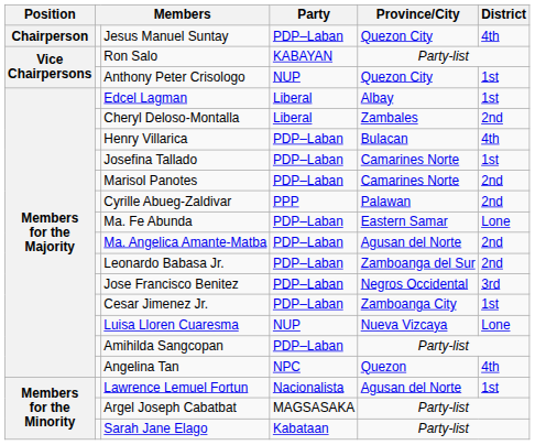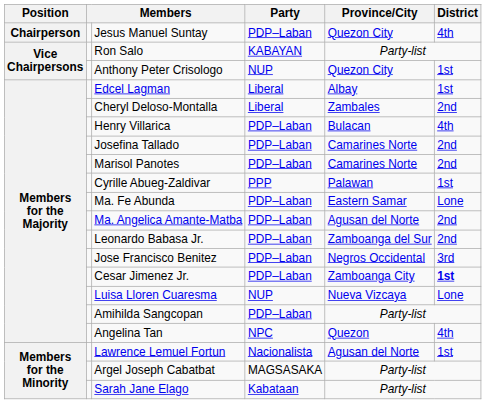 <table class="wikitable" style="font-size: 100%;">
 <tr>
 <th>Position</th>
 <th colspan="2">Members</th>
 <th>Party</th>
 <th>Province/City</th>
 <th>District</th>
 </tr>
 <tr>
 <th>Chairperson</th>
 <td></td>
 <td>Jesus Manuel Suntay</td>
 <td><a href='#'>PDP–Laban</a></td>
 <td><a href='#'>Quezon City</a></td>
 <td><a href='#'>4th</a></td>
 </tr>
 <tr>
 <th rowspan="2">Vice<br>Chairpersons</th>
 <td></td>
 <td>Ron Salo</td>
 <td><a href='#'>KABAYAN</a></td>
 <td align="center" colspan="2"><em>Party-list</em></td>
 </tr>
 <tr>
 <td></td>
 <td>Anthony Peter Crisologo</td>
 <td><a href='#'>NUP</a></td>
 <td><a href='#'>Quezon City</a></td>
 <td><a href='#'>1st</a></td>
 </tr>
 <tr>
 <th rowspan="14">Members<br>for the<br>Majority</th>
 <td></td>
 <td><a href='#'>Edcel Lagman</a></td>
 <td><a href='#'>Liberal</a></td>
 <td><a href='#'>Albay</a></td>
 <td><a href='#'>1st</a></td>
 </tr>
 <tr>
 <td></td>
 <td>Cheryl Deloso-Montalla</td>
 <td><a href='#'>Liberal</a></td>
 <td><a href='#'>Zambales</a></td>
 <td><a href='#'>2nd</a></td>
 </tr>
 <tr>
 <td></td>
 <td>Henry Villarica</td>
 <td><a href='#'>PDP–Laban</a></td>
 <td><a href='#'>Bulacan</a></td>
 <td><a href='#'>4th</a></td>
 </tr>
 <tr>
 <td></td>
 <td>Josefina Tallado</td>
 <td><a href='#'>PDP–Laban</a></td>
 <td><a href='#'>Camarines Norte</a></td>
-<td><a href='#'>1st</a></td>
+<td><a href='#'>2nd</a></td>
 </tr>
 <tr>
 <td></td>
 <td>Marisol Panotes</td>
 <td><a href='#'>PDP–Laban</a></td>
 <td><a href='#'>Camarines Norte</a></td>
 <td><a href='#'>2nd</a></td>
 </tr>
 <tr>
 <td></td>
 <td>Cyrille Abueg-Zaldivar</td>
 <td><a href='#'>PPP</a></td>
 <td><a href='#'>Palawan</a></td>
-<td><a href='#'>2nd</a></td>
+<td><a href='#'>1st</a></td>
 </tr>
 <tr>
 <td></td>
 <td>Ma. Fe Abunda</td>
 <td><a href='#'>PDP–Laban</a></td>
 <td><a href='#'>Eastern Samar</a></td>
 <td><a href='#'>Lone</a></td>
 </tr>
 <tr>
 <td></td>
 <td><a href='#'>Ma. Angelica Amante-Matba</a></td>
 <td><a href='#'>PDP–Laban</a></td>
 <td><a href='#'>Agusan del Norte</a></td>
 <td><a href='#'>2nd</a></td>
 </tr>
 <tr>
 <td></td>
 <td>Leonardo Babasa Jr.</td>
 <td><a href='#'>PDP–Laban</a></td>
 <td><a href='#'>Zamboanga del Sur</a></td>
 <td><a href='#'>2nd</a></td>
 </tr>
 <tr>
 <td></td>
 <td>Jose Francisco Benitez</td>
 <td><a href='#'>PDP–Laban</a></td>
 <td><a href='#'>Negros Occidental</a></td>
 <td><a href='#'>3rd</a></td>
 </tr>
 <tr>
 <td></td>
 <td>Cesar Jimenez Jr.</td>
 <td><a href='#'>PDP–Laban</a></td>
 <td><a href='#'>Zamboanga City</a></td>
-<td><a href='#'>1st</a></td>
+<td><strong><a href='#'>1st</a></strong></td>
 </tr>
 <tr>
 <td></td>
 <td><a href='#'>Luisa Lloren Cuaresma</a></td>
 <td><a href='#'>NUP</a></td>
 <td><a href='#'>Nueva Vizcaya</a></td>
 <td><a href='#'>Lone</a></td>
 </tr>
 <tr>
 <td></td>
 <td>Amihilda Sangcopan</td>
 <td><a href='#'>PDP–Laban</a></td>
 <td align="center" colspan="2"><em>Party-list</em></td>
 </tr>
 <tr>
 <td></td>
 <td>Angelina Tan</td>
 <td><a href='#'>NPC</a></td>
 <td><a href='#'>Quezon</a></td>
 <td><a href='#'>4th</a></td>
 </tr>
 <tr>
 <th rowspan="3">Members<br>for the<br>Minority</th>
 <td></td>
 <td><a href='#'>Lawrence Lemuel Fortun</a></td>
 <td><a href='#'>Nacionalista</a></td>
 <td><a href='#'>Agusan del Norte</a></td>
 <td><a href='#'>1st</a></td>
 </tr>
 <tr>
 <td></td>
 <td>Argel Joseph Cabatbat</td>
 <td>MAGSASAKA</td>
 <td align="center" colspan="2"><em>Party-list</em></td>
 </tr>
 <tr>
 <td></td>
 <td><a href='#'>Sarah Jane Elago</a></td>
 <td><a href='#'>Kabataan</a></td>
 <td align="center" colspan="2"><em>Party-list</em></td>
 </tr>
 </table>
